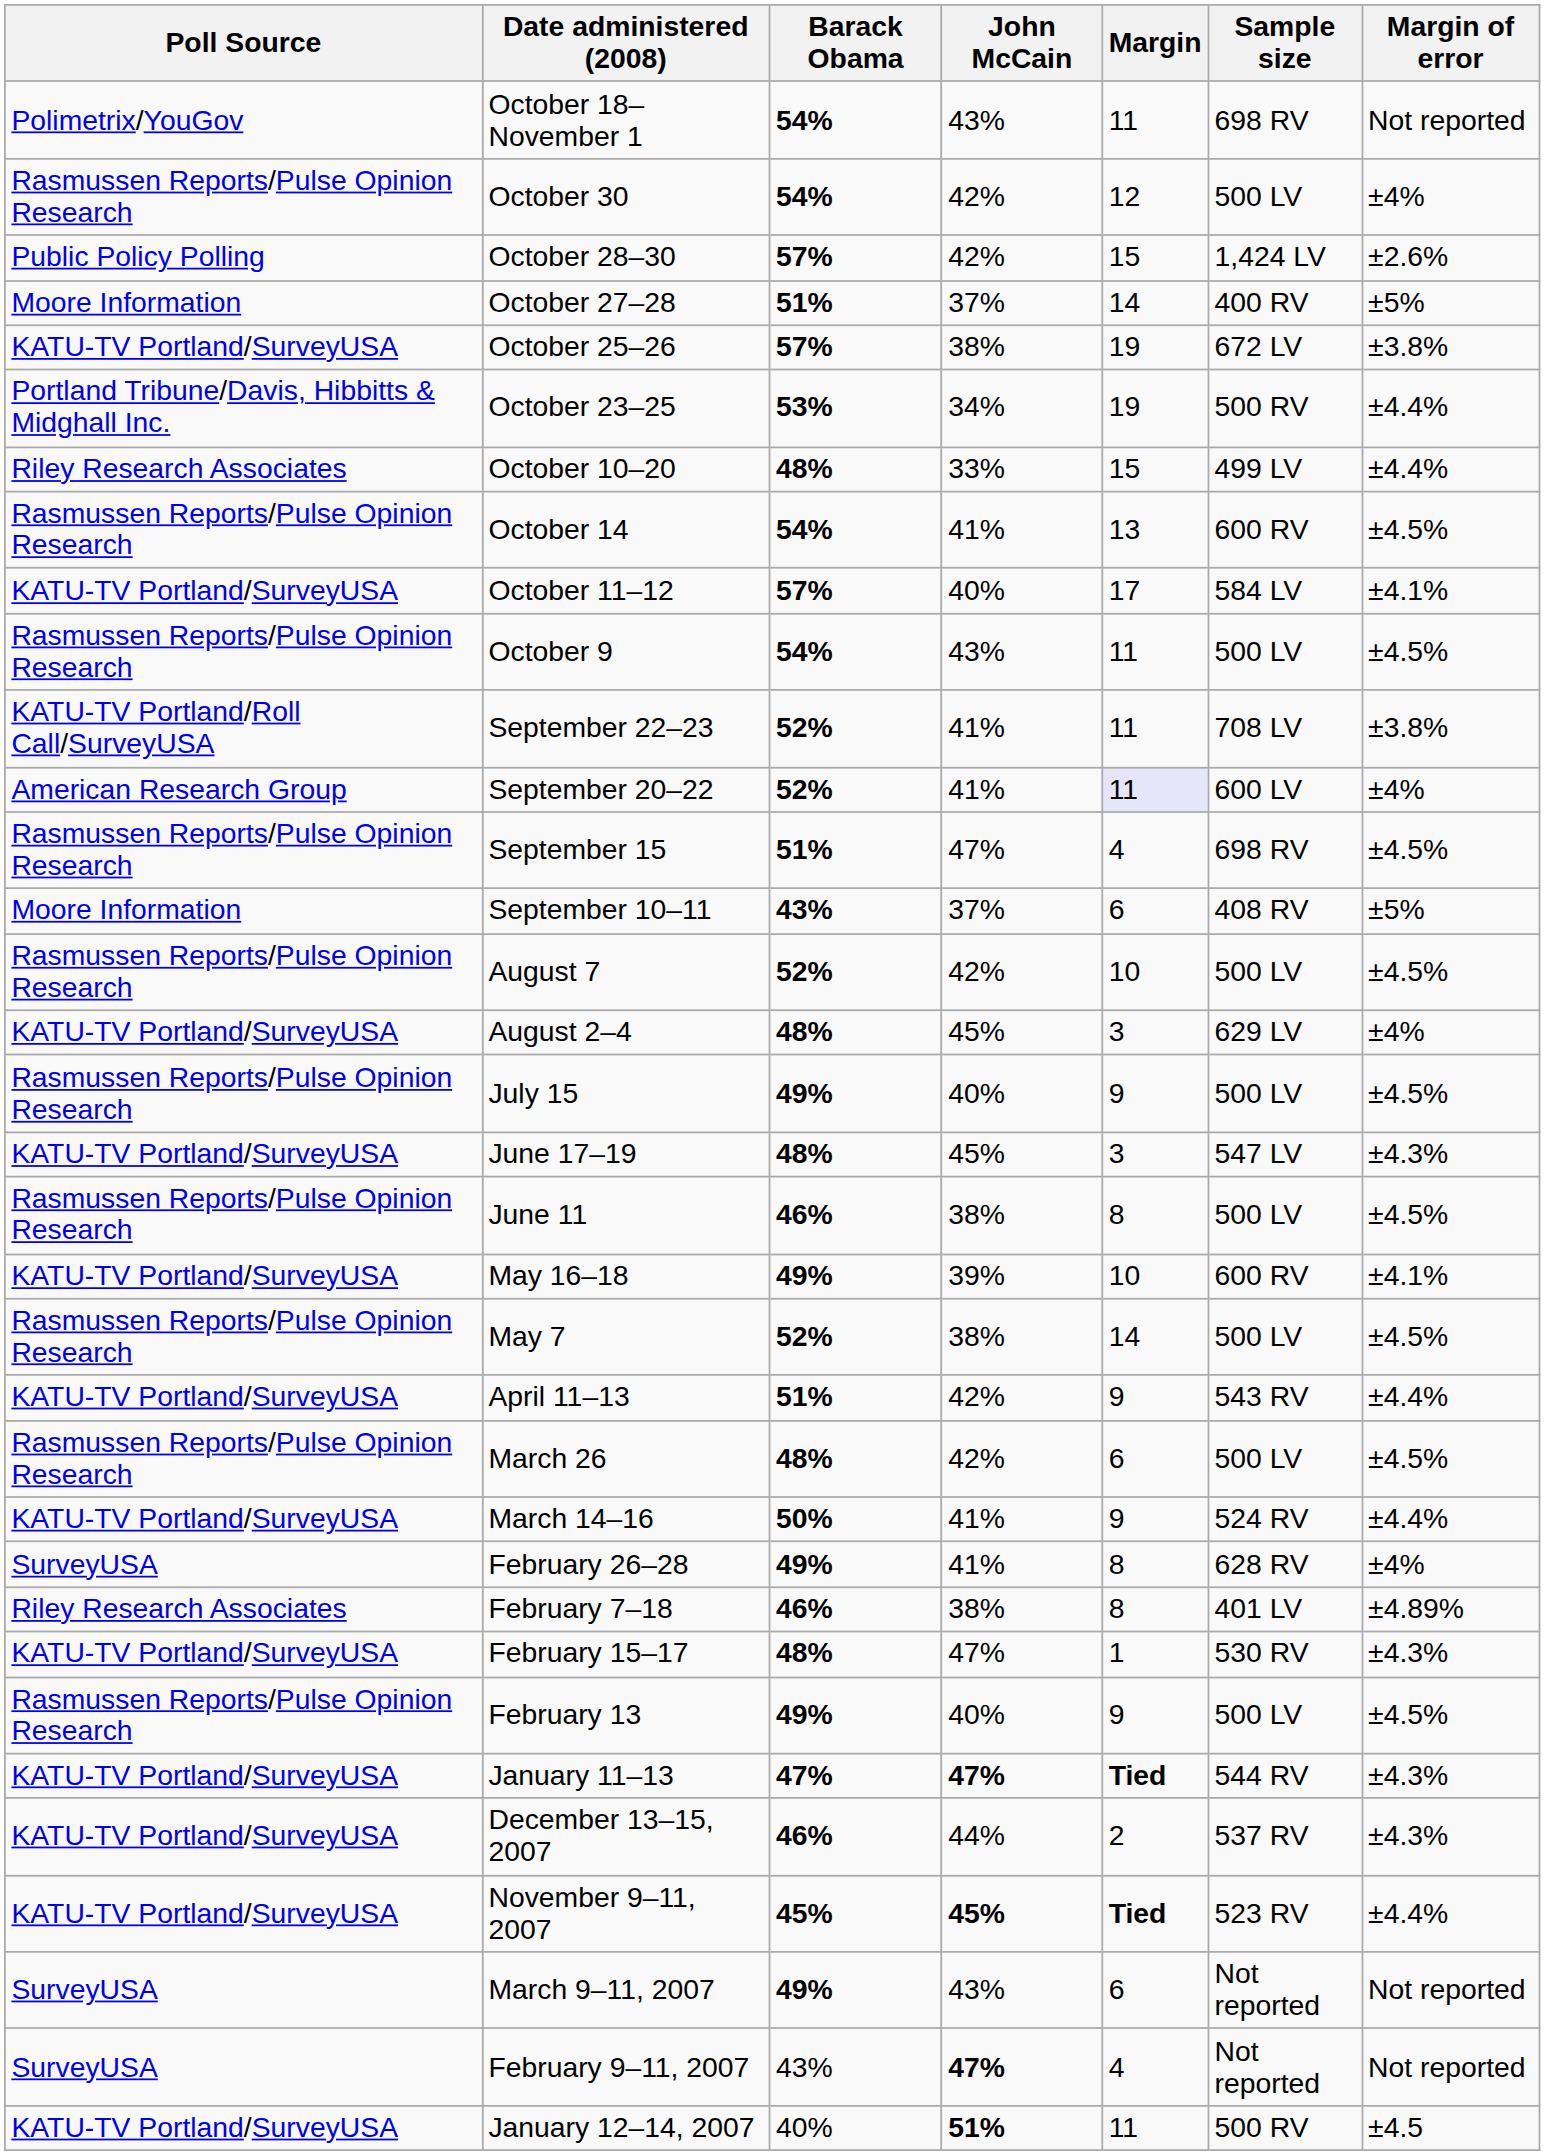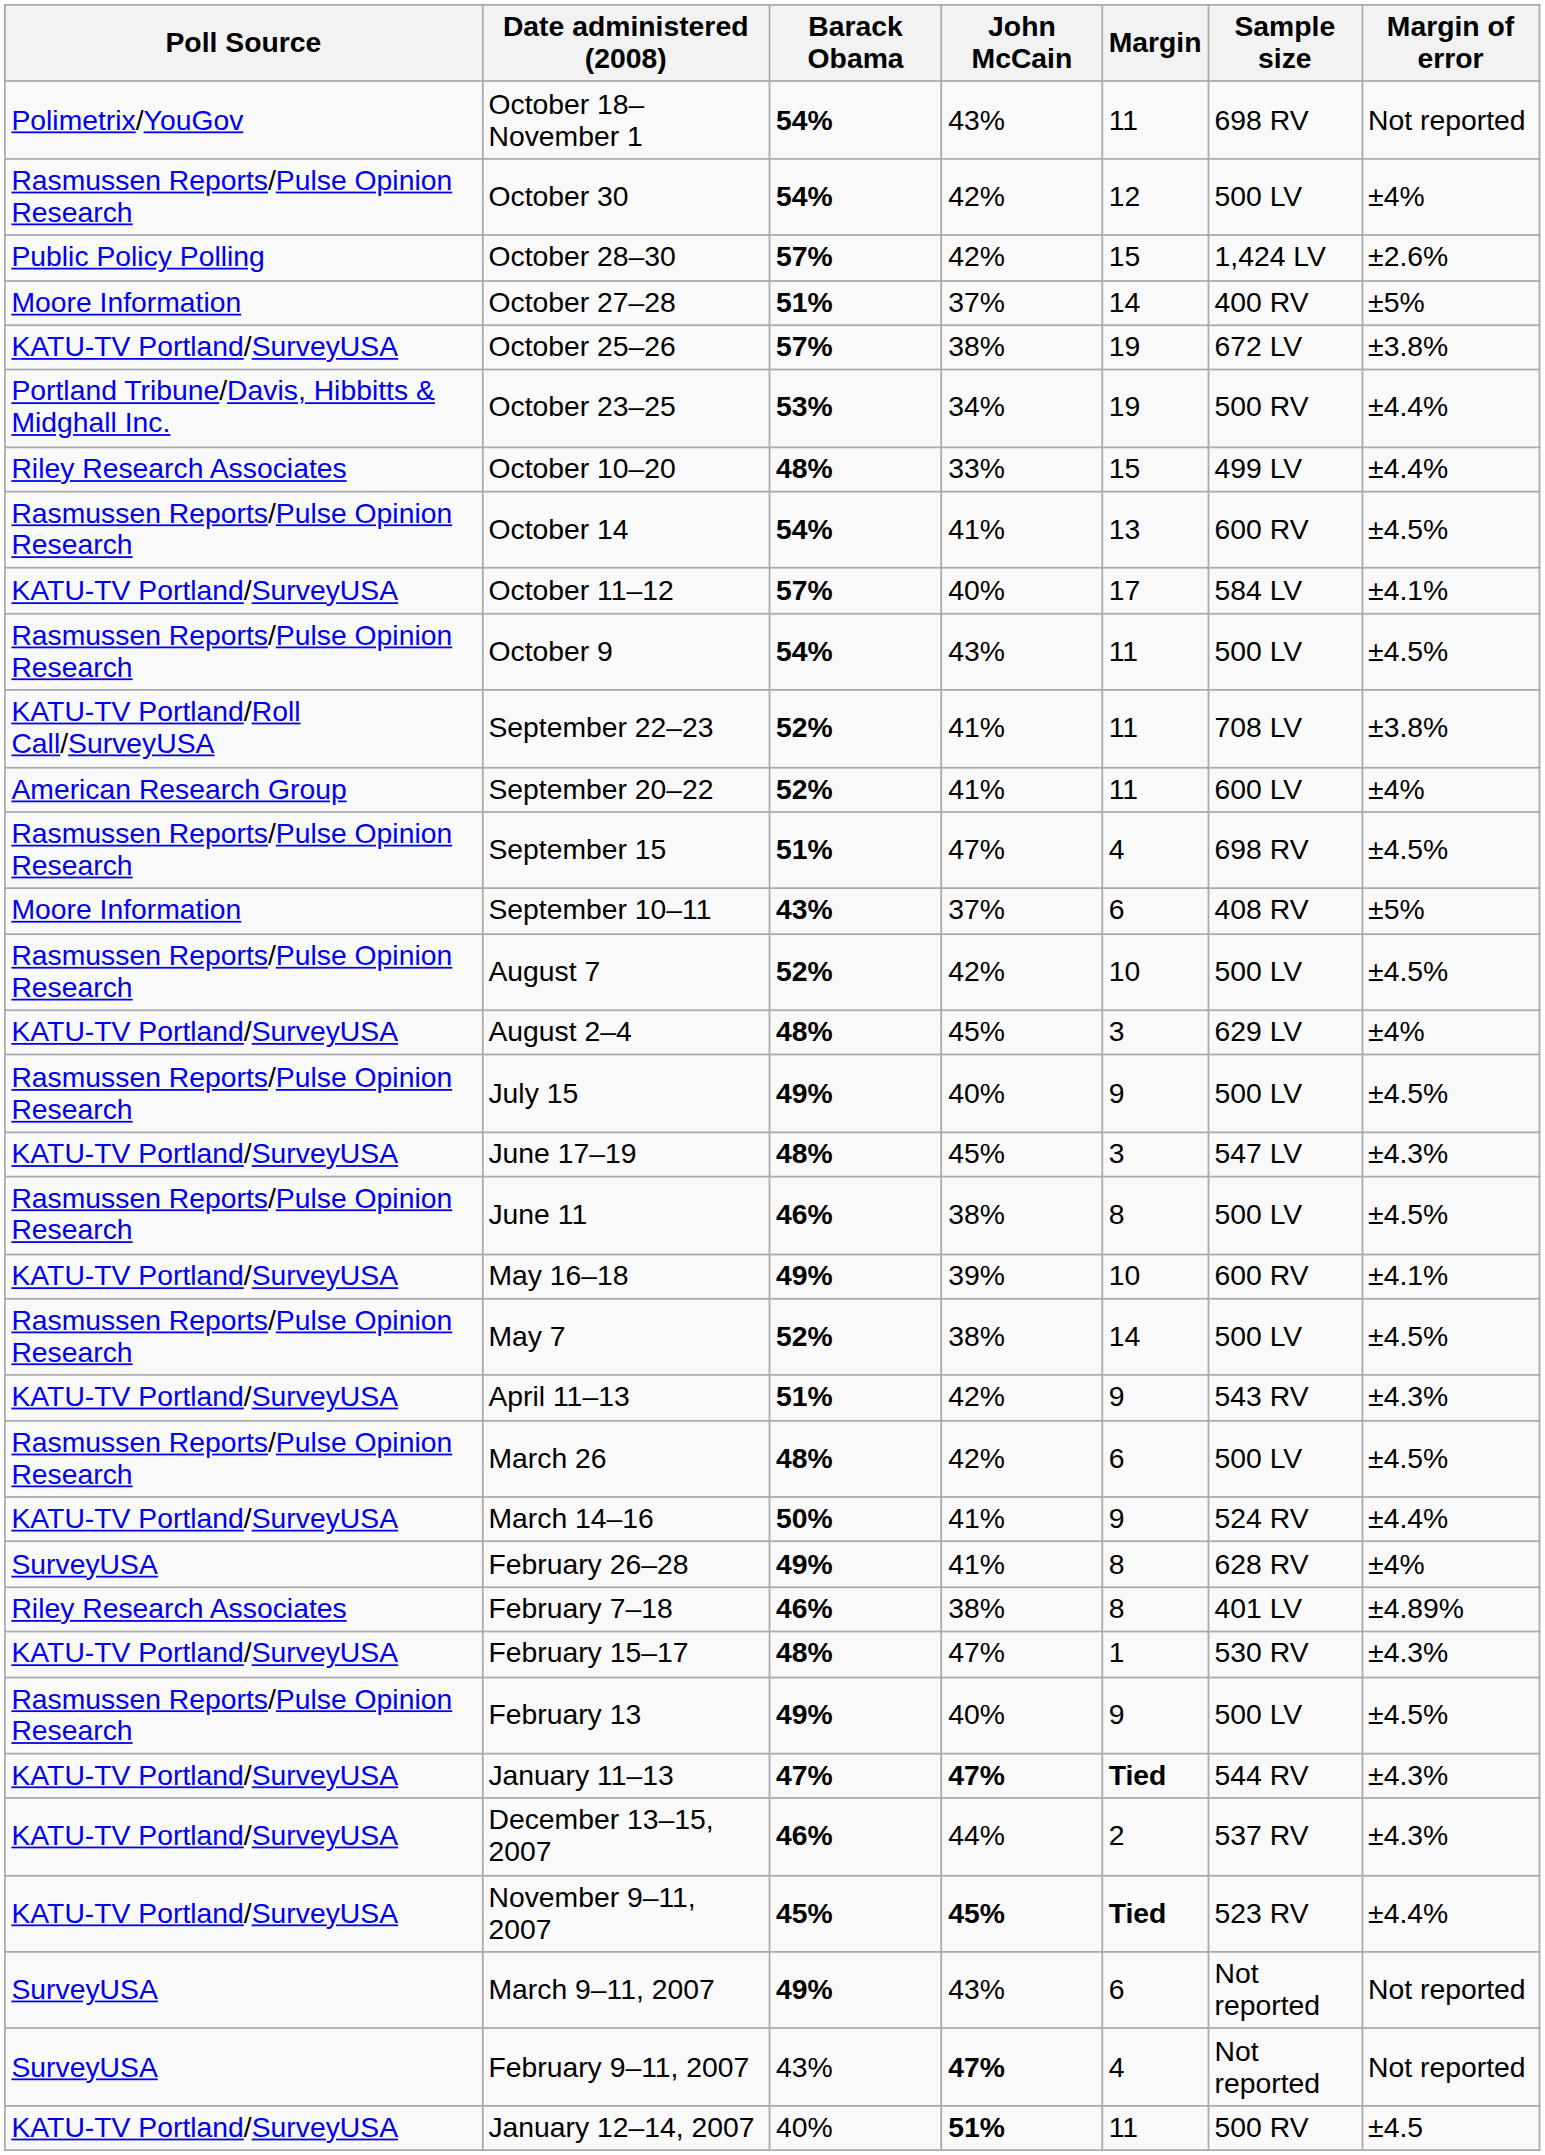 <table class="wikitable collapsible">
 <tr>
 <th>Poll Source</th>
 <th>Date administered (2008)</th>
 <th>Barack Obama</th>
 <th>John McCain</th>
 <th>Margin</th>
 <th>Sample size</th>
 <th>Margin of error</th>
 </tr>
 <tr>
 <td><a href='#'>Polimetrix</a>/<a href='#'>YouGov</a></td>
 <td>October 18–November 1</td>
 <td><strong>54%</strong></td>
 <td>43%</td>
 <td>11</td>
 <td>698 RV</td>
 <td>Not reported</td>
 </tr>
 <tr>
 <td><a href='#'>Rasmussen Reports</a>/<a href='#'>Pulse Opinion Research</a></td>
 <td>October 30</td>
 <td><strong>54%</strong></td>
 <td>42%</td>
 <td>12</td>
 <td>500 LV</td>
 <td>±4%</td>
 </tr>
 <tr>
 <td><a href='#'>Public Policy Polling</a></td>
 <td>October 28–30</td>
 <td><strong>57%</strong></td>
 <td>42%</td>
 <td>15</td>
 <td>1,424 LV</td>
 <td>±2.6%</td>
 </tr>
 <tr>
 <td><a href='#'>Moore Information</a></td>
 <td>October 27–28</td>
 <td><strong>51%</strong></td>
 <td>37%</td>
 <td>14</td>
 <td>400 RV</td>
 <td>±5%</td>
 </tr>
 <tr>
 <td><a href='#'>KATU-TV Portland</a>/<a href='#'>SurveyUSA</a></td>
 <td>October 25–26</td>
 <td><strong>57%</strong></td>
 <td>38%</td>
 <td>19</td>
 <td>672 LV</td>
 <td>±3.8%</td>
 </tr>
 <tr>
 <td><a href='#'>Portland Tribune</a>/<a href='#'>Davis, Hibbitts & Midghall Inc.</a></td>
 <td>October 23–25</td>
 <td><strong>53%</strong></td>
 <td>34%</td>
 <td>19</td>
 <td>500 RV</td>
 <td>±4.4%</td>
 </tr>
 <tr>
 <td><a href='#'>Riley Research Associates</a></td>
 <td>October 10–20</td>
 <td><strong>48%</strong></td>
 <td>33%</td>
 <td>15</td>
 <td>499 LV</td>
 <td>±4.4%</td>
 </tr>
 <tr>
 <td><a href='#'>Rasmussen Reports</a>/<a href='#'>Pulse Opinion Research</a></td>
 <td>October 14</td>
 <td><strong>54%</strong></td>
 <td>41%</td>
 <td>13</td>
 <td>600 RV</td>
 <td>±4.5%</td>
 </tr>
 <tr>
 <td><a href='#'>KATU-TV Portland</a>/<a href='#'>SurveyUSA</a></td>
 <td>October 11–12</td>
 <td><strong>57%</strong></td>
 <td>40%</td>
 <td>17</td>
 <td>584 LV</td>
 <td>±4.1%</td>
 </tr>
 <tr>
 <td><a href='#'>Rasmussen Reports</a>/<a href='#'>Pulse Opinion Research</a></td>
 <td>October 9</td>
 <td><strong>54%</strong></td>
 <td>43%</td>
 <td>11</td>
 <td>500 LV</td>
 <td>±4.5%</td>
 </tr>
 <tr>
 <td><a href='#'>KATU-TV Portland</a>/<a href='#'>Roll Call</a>/<a href='#'>SurveyUSA</a></td>
 <td>September 22–23</td>
 <td><strong>52%</strong></td>
 <td>41%</td>
 <td>11</td>
 <td>708 LV</td>
 <td>±3.8%</td>
 </tr>
 <tr>
 <td><a href='#'>American Research Group</a></td>
 <td>September 20–22</td>
 <td><strong>52%</strong></td>
 <td>41%</td>
-<td style="background: lavender;">11</td>
+<td>11</td>
 <td>600 LV</td>
 <td>±4%</td>
 </tr>
 <tr>
 <td><a href='#'>Rasmussen Reports</a>/<a href='#'>Pulse Opinion Research</a></td>
 <td>September 15</td>
 <td><strong>51%</strong></td>
 <td>47%</td>
 <td>4</td>
 <td>698 RV</td>
 <td>±4.5%</td>
 </tr>
 <tr>
 <td><a href='#'>Moore Information</a></td>
 <td>September 10–11</td>
 <td><strong>43%</strong></td>
 <td>37%</td>
 <td>6</td>
 <td>408 RV</td>
 <td>±5%</td>
 </tr>
 <tr>
 <td><a href='#'>Rasmussen Reports</a>/<a href='#'>Pulse Opinion Research</a></td>
 <td>August 7</td>
 <td><strong>52%</strong></td>
 <td>42%</td>
 <td>10</td>
 <td>500 LV</td>
 <td>±4.5%</td>
 </tr>
 <tr>
 <td><a href='#'>KATU-TV Portland</a>/<a href='#'>SurveyUSA</a></td>
 <td>August 2–4</td>
 <td><strong>48%</strong></td>
 <td>45%</td>
 <td>3</td>
 <td>629 LV</td>
 <td>±4%</td>
 </tr>
 <tr>
 <td><a href='#'>Rasmussen Reports</a>/<a href='#'>Pulse Opinion Research</a></td>
 <td>July 15</td>
 <td><strong>49%</strong></td>
 <td>40%</td>
 <td>9</td>
 <td>500 LV</td>
 <td>±4.5%</td>
 </tr>
 <tr>
 <td><a href='#'>KATU-TV Portland</a>/<a href='#'>SurveyUSA</a></td>
 <td>June 17–19</td>
 <td><strong>48%</strong></td>
 <td>45%</td>
 <td>3</td>
 <td>547 LV</td>
 <td>±4.3%</td>
 </tr>
 <tr>
 <td><a href='#'>Rasmussen Reports</a>/<a href='#'>Pulse Opinion Research</a></td>
 <td>June 11</td>
 <td><strong>46%</strong></td>
 <td>38%</td>
 <td>8</td>
 <td>500 LV</td>
 <td>±4.5%</td>
 </tr>
 <tr>
 <td><a href='#'>KATU-TV Portland</a>/<a href='#'>SurveyUSA</a></td>
 <td>May 16–18</td>
 <td><strong>49%</strong></td>
 <td>39%</td>
 <td>10</td>
 <td>600 RV</td>
 <td>±4.1%</td>
 </tr>
 <tr>
 <td><a href='#'>Rasmussen Reports</a>/<a href='#'>Pulse Opinion Research</a></td>
 <td>May 7</td>
 <td><strong>52%</strong></td>
 <td>38%</td>
 <td>14</td>
 <td>500 LV</td>
 <td>±4.5%</td>
 </tr>
 <tr>
 <td><a href='#'>KATU-TV Portland</a>/<a href='#'>SurveyUSA</a></td>
 <td>April 11–13</td>
 <td><strong>51%</strong></td>
 <td>42%</td>
 <td>9</td>
 <td>543 RV</td>
-<td>±4.4%</td>
+<td>±4.3%</td>
 </tr>
 <tr>
 <td><a href='#'>Rasmussen Reports</a>/<a href='#'>Pulse Opinion Research</a></td>
 <td>March 26</td>
 <td><strong>48%</strong></td>
 <td>42%</td>
 <td>6</td>
 <td>500 LV</td>
 <td>±4.5%</td>
 </tr>
 <tr>
 <td><a href='#'>KATU-TV Portland</a>/<a href='#'>SurveyUSA</a></td>
 <td>March 14–16</td>
 <td><strong>50%</strong></td>
 <td>41%</td>
 <td>9</td>
 <td>524 RV</td>
 <td>±4.4%</td>
 </tr>
 <tr>
 <td><a href='#'>SurveyUSA</a></td>
 <td>February 26–28</td>
 <td><strong>49%</strong></td>
 <td>41%</td>
 <td>8</td>
 <td>628 RV</td>
 <td>±4%</td>
 </tr>
 <tr>
 <td><a href='#'>Riley Research Associates</a></td>
 <td>February 7–18</td>
 <td><strong>46%</strong></td>
 <td>38%</td>
 <td>8</td>
 <td>401 LV</td>
 <td>±4.89%</td>
 </tr>
 <tr>
 <td><a href='#'>KATU-TV Portland</a>/<a href='#'>SurveyUSA</a></td>
 <td>February 15–17</td>
 <td><strong>48%</strong></td>
 <td>47%</td>
 <td>1</td>
 <td>530 RV</td>
 <td>±4.3%</td>
 </tr>
 <tr>
 <td><a href='#'>Rasmussen Reports</a>/<a href='#'>Pulse Opinion Research</a></td>
 <td>February 13</td>
 <td><strong>49%</strong></td>
 <td>40%</td>
 <td>9</td>
 <td>500 LV</td>
 <td>±4.5%</td>
 </tr>
 <tr>
 <td><a href='#'>KATU-TV Portland</a>/<a href='#'>SurveyUSA</a></td>
 <td>January 11–13</td>
 <td><strong>47%</strong></td>
 <td><strong>47%</strong></td>
 <td><strong>Tied</strong></td>
 <td>544 RV</td>
 <td>±4.3%</td>
 </tr>
 <tr>
 <td><a href='#'>KATU-TV Portland</a>/<a href='#'>SurveyUSA</a></td>
 <td>December 13–15, 2007</td>
 <td><strong>46%</strong></td>
 <td>44%</td>
 <td>2</td>
 <td>537 RV</td>
 <td>±4.3%</td>
 </tr>
 <tr>
 <td><a href='#'>KATU-TV Portland</a>/<a href='#'>SurveyUSA</a></td>
 <td>November 9–11, 2007</td>
 <td><strong>45%</strong></td>
 <td><strong>45%</strong></td>
 <td><strong>Tied</strong></td>
 <td>523 RV</td>
 <td>±4.4%</td>
 </tr>
 <tr>
 <td><a href='#'>SurveyUSA</a></td>
 <td>March 9–11, 2007</td>
 <td><strong>49%</strong></td>
 <td>43%</td>
 <td>6</td>
 <td>Not reported</td>
 <td>Not reported</td>
 </tr>
 <tr>
 <td><a href='#'>SurveyUSA</a></td>
 <td>February 9–11, 2007</td>
 <td>43%</td>
 <td><strong>47%</strong></td>
 <td>4</td>
 <td>Not reported</td>
 <td>Not reported</td>
 </tr>
 <tr>
 <td><a href='#'>KATU-TV Portland</a>/<a href='#'>SurveyUSA</a></td>
 <td>January 12–14, 2007</td>
 <td>40%</td>
 <td><strong>51%</strong></td>
 <td>11</td>
 <td>500 RV</td>
 <td>±4.5</td>
 </tr>
 </table>
